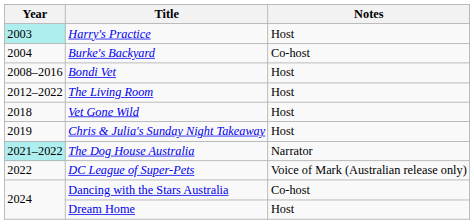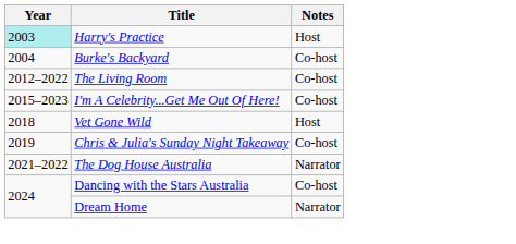 <table class="wikitable sortable plainrowheaders">
 <tr>
 <th scope="col">Year</th>
 <th scope="col">Title</th>
 <th scope="col" class="unsortable">Notes</th>
 </tr>
 <tr>
 <td style="background: paleturquoise;">2003</td>
 <td><em><a href='#'>Harry's Practice</a></em></td>
 <td>Host</td>
 </tr>
 <tr>
 <td>2004</td>
 <td><em><a href='#'>Burke's Backyard</a></em></td>
 <td>Co-host</td>
 </tr>
 <tr>
-<td>2008–2016</td>
-<td><em><a href='#'>Bondi Vet</a></em></td>
-<td>Host</td>
+<td>2012–2022</td>
+<td><em><a href='#'>The Living Room</a></em></td>
+<td>Co-host</td>
 </tr>
 <tr>
-<td>2012–2022</td>
-<td><em><a href='#'>The Living Room</a></em></td>
-<td>Host</td>
+<td>2015–2023</td>
+<td><em><a href='#'>I'm A Celebrity...Get Me Out Of Here!</a></em></td>
+<td>Co-host</td>
 </tr>
 <tr>
 <td>2018</td>
 <td><em><a href='#'>Vet Gone Wild</a></em></td>
 <td>Host</td>
 </tr>
 <tr>
 <td>2019</td>
 <td><em><a href='#'>Chris & Julia's Sunday Night Takeaway</a></em></td>
-<td>Host</td>
+<td>Co-host</td>
 </tr>
 <tr>
-<td style="background: paleturquoise;">2021–2022</td>
+<td>2021–2022</td>
 <td><em><a href='#'>The Dog House Australia</a></em></td>
 <td>Narrator</td>
-</tr>
-<tr>
-<td>2022</td>
-<td><em><a href='#'>DC League of Super-Pets</a></td>
-<td>Voice of Mark (Australian release only)</td>
 </tr>
 <tr>
 <td rowspan=2>2024</td>
 <td><a href='#'></em>Dancing with the Stars Australia<em></a></td>
 <td>Co-host</td>
 </tr>
 <tr>
 <td></em><a href='#'>Dream Home</a><em></td>
-<td>Host</td>
+<td>Narrator</td>
 </tr>
 </table>
